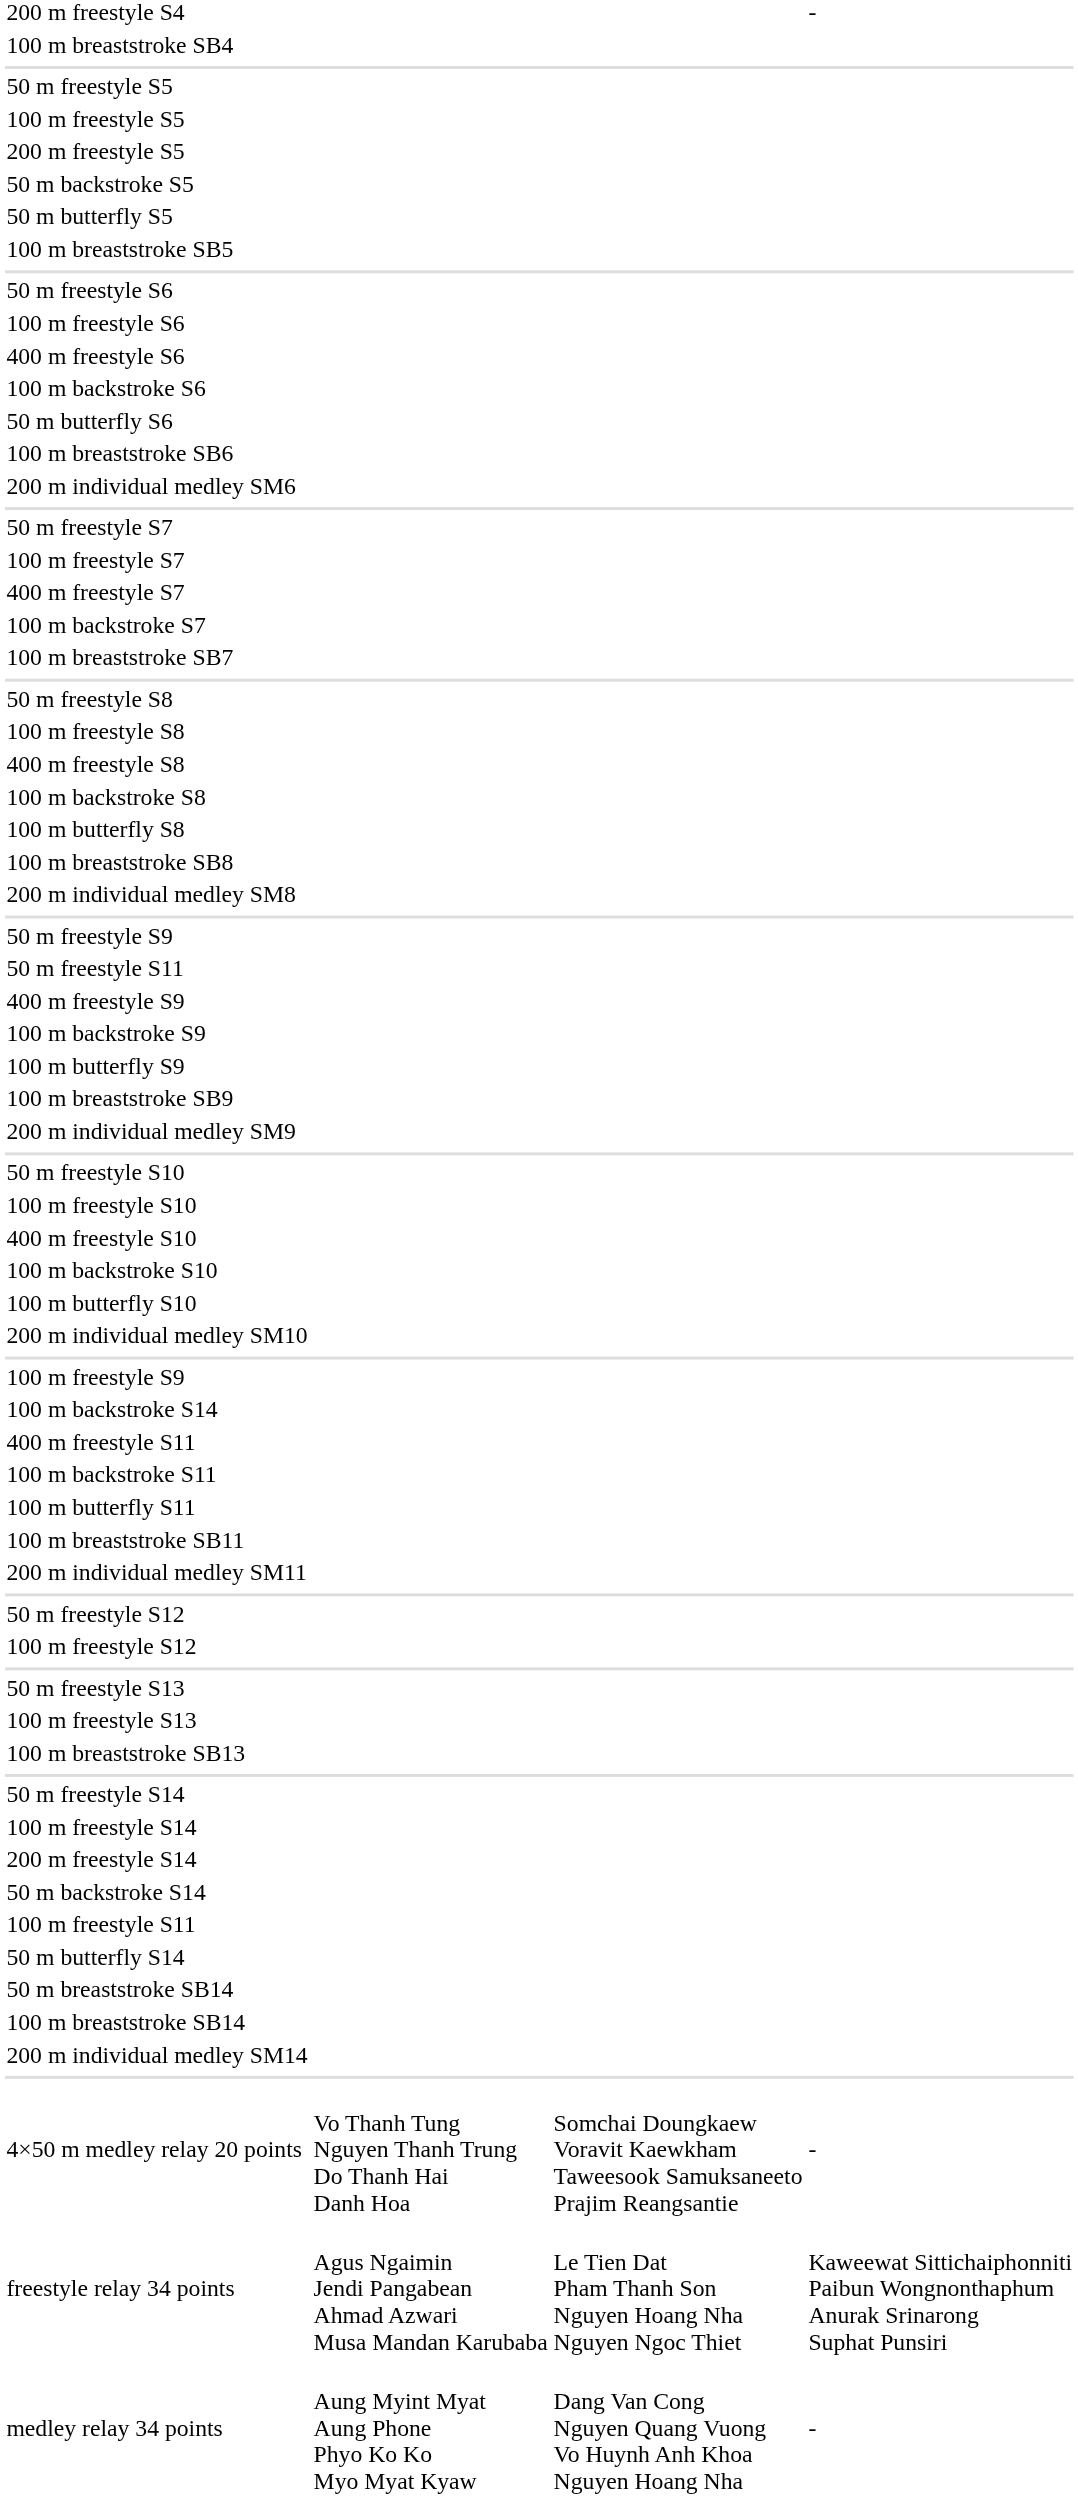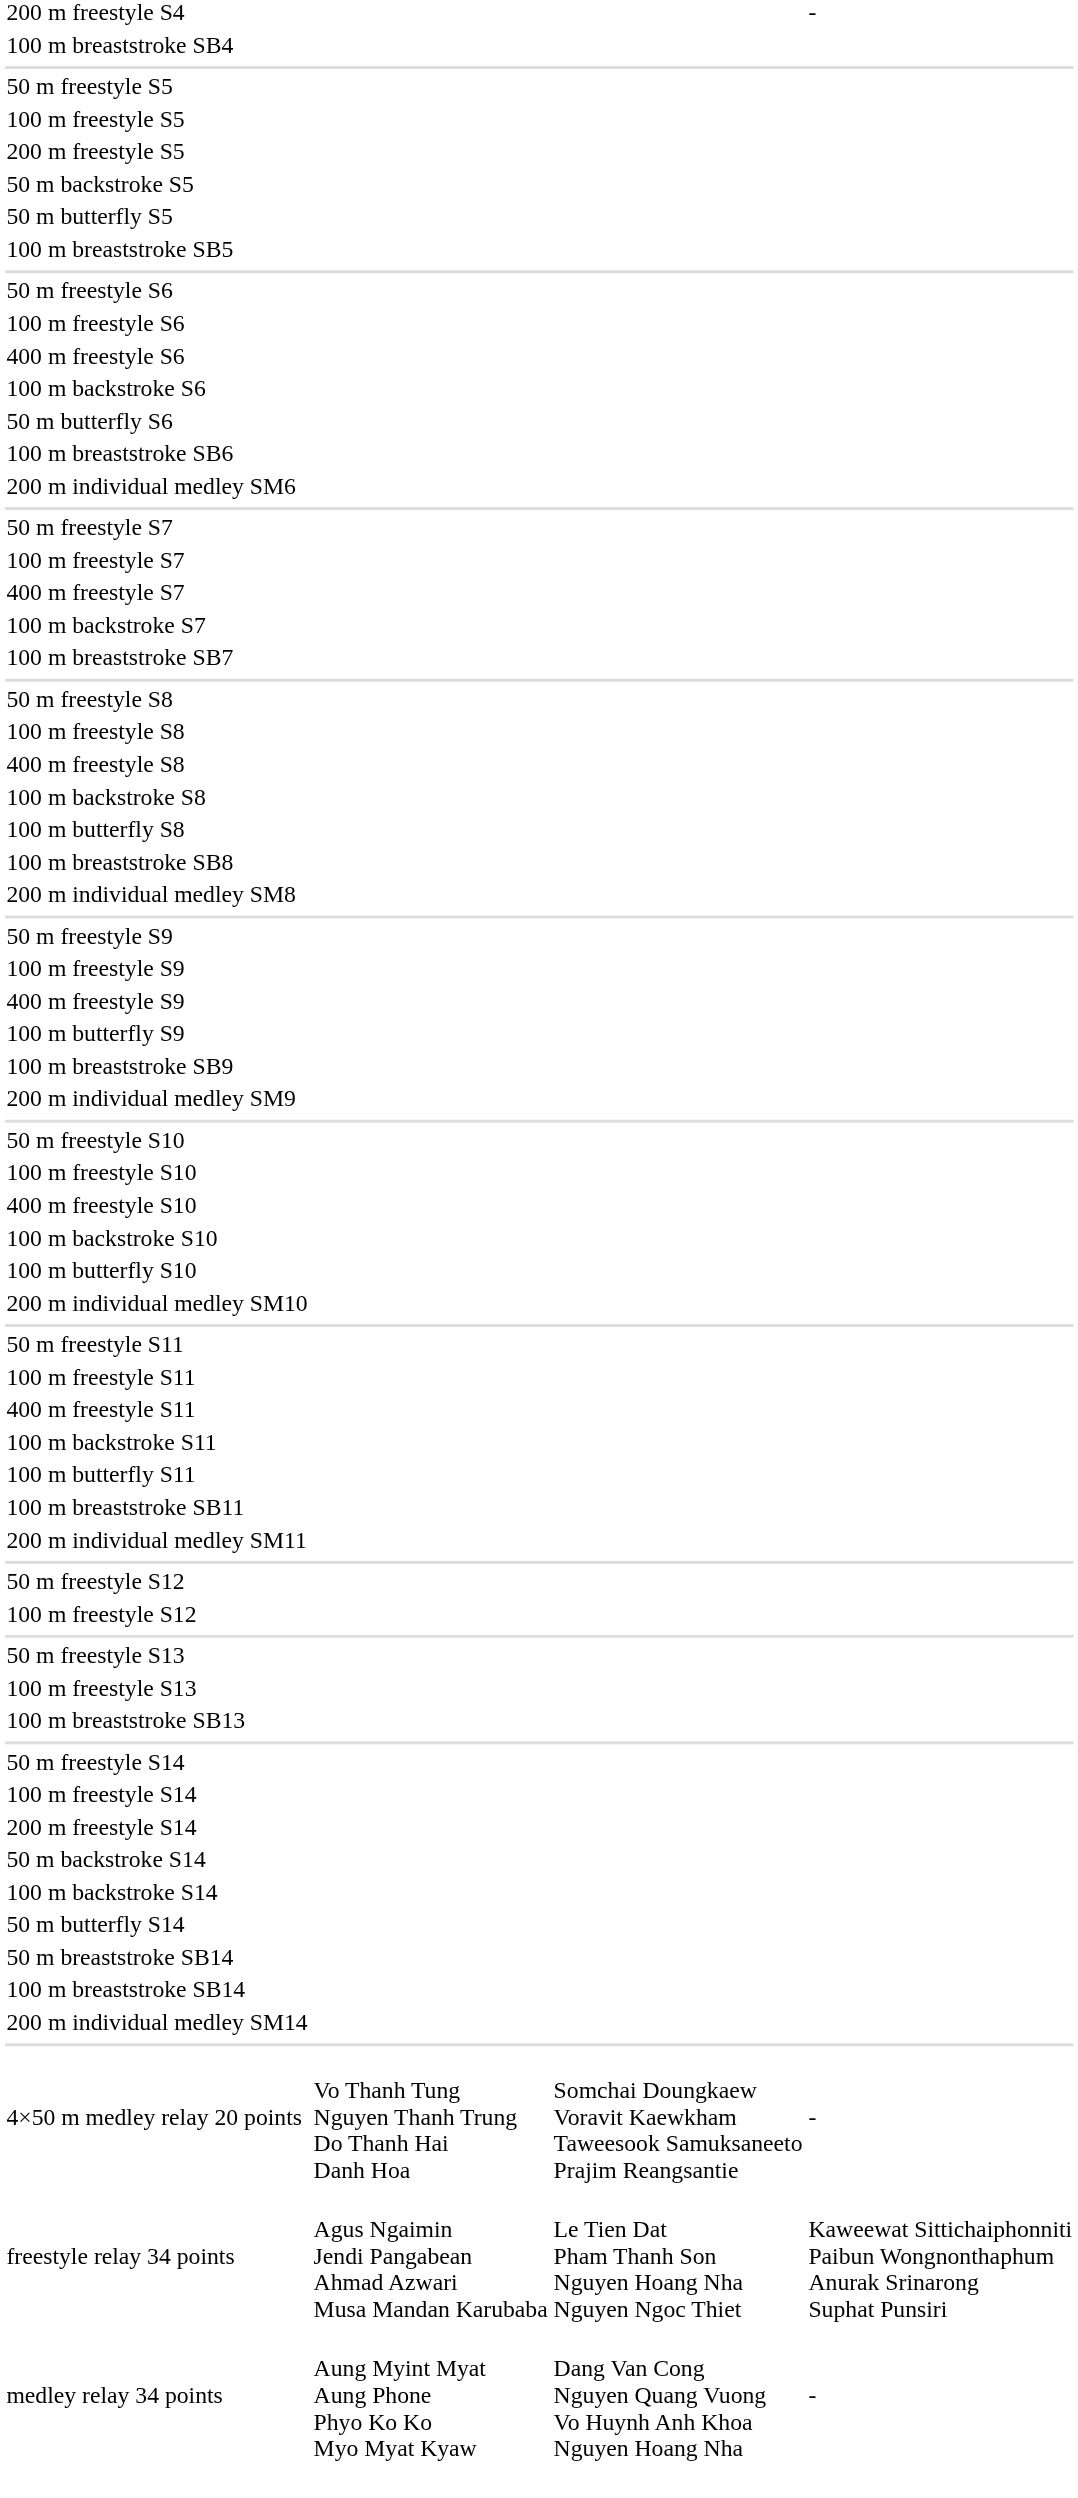 <table>
 <tr>
 <td>200 m freestyle S4</td>
 <td></td>
 <td></td>
 <td>-</td>
 </tr>
 <tr>
 <td>100 m breaststroke SB4</td>
 <td></td>
 <td></td>
 <td></td>
 </tr>
 <tr>
 </tr>
 <tr bgcolor=#ddd>
 <td colspan=4></td>
 </tr>
 <tr>
 <td>50 m freestyle S5</td>
 <td></td>
 <td></td>
 <td></td>
 </tr>
 <tr>
 <td>100 m freestyle S5</td>
 <td></td>
 <td></td>
 <td></td>
 </tr>
 <tr>
 <td>200 m freestyle S5</td>
 <td></td>
 <td></td>
 <td></td>
 </tr>
 <tr>
 <td>50 m backstroke S5</td>
 <td></td>
 <td></td>
 <td></td>
 </tr>
 <tr>
 <td>50 m butterfly S5</td>
 <td></td>
 <td></td>
 <td></td>
 </tr>
 <tr>
 <td>100 m breaststroke SB5</td>
 <td></td>
 <td></td>
 <td></td>
 </tr>
 <tr>
 </tr>
 <tr bgcolor=#ddd>
 <td colspan=4></td>
 </tr>
 <tr>
 <td>50 m freestyle S6</td>
 <td></td>
 <td></td>
 <td></td>
 </tr>
 <tr>
 <td>100 m freestyle S6</td>
 <td></td>
 <td></td>
 <td></td>
 </tr>
 <tr>
 <td>400 m freestyle S6</td>
 <td></td>
 <td></td>
 <td></td>
 </tr>
 <tr>
 <td>100 m backstroke S6</td>
 <td></td>
 <td></td>
 <td></td>
 </tr>
 <tr>
 <td>50 m butterfly S6</td>
 <td></td>
 <td></td>
 <td></td>
 </tr>
 <tr>
 <td>100 m breaststroke SB6</td>
 <td></td>
 <td></td>
 <td></td>
 </tr>
 <tr>
 <td>200 m individual medley SM6</td>
 <td></td>
 <td></td>
 <td></td>
 </tr>
 <tr>
 </tr>
 <tr bgcolor=#ddd>
 <td colspan=4></td>
 </tr>
 <tr>
 <td>50 m freestyle S7</td>
 <td></td>
 <td></td>
 <td></td>
 </tr>
 <tr>
 <td>100 m freestyle S7</td>
 <td></td>
 <td></td>
 <td></td>
 </tr>
 <tr>
 <td>400 m freestyle S7</td>
 <td></td>
 <td></td>
 <td></td>
 </tr>
 <tr>
 <td>100 m backstroke S7</td>
 <td></td>
 <td></td>
 <td></td>
 </tr>
 <tr>
 <td>100 m breaststroke SB7</td>
 <td></td>
 <td></td>
 <td></td>
 </tr>
 <tr>
 </tr>
 <tr bgcolor=#ddd>
 <td colspan=4></td>
 </tr>
 <tr>
 <td>50 m freestyle S8</td>
 <td></td>
 <td></td>
 <td></td>
 </tr>
 <tr>
 <td>100 m freestyle S8</td>
 <td></td>
 <td></td>
 <td></td>
 </tr>
 <tr>
 <td>400 m freestyle S8</td>
 <td></td>
 <td></td>
 <td></td>
 </tr>
 <tr>
 <td>100 m backstroke S8</td>
 <td></td>
 <td></td>
 <td></td>
 </tr>
 <tr>
 <td>100 m butterfly S8</td>
 <td></td>
 <td></td>
 <td></td>
 </tr>
 <tr>
 <td>100 m breaststroke SB8</td>
 <td></td>
 <td></td>
 <td></td>
 </tr>
 <tr>
 <td>200 m individual medley SM8</td>
 <td></td>
 <td></td>
 <td></td>
 </tr>
 <tr>
 </tr>
 <tr bgcolor=#ddd>
 <td colspan=4></td>
 </tr>
 <tr>
 <td>50 m freestyle S9</td>
 <td></td>
 <td></td>
 <td></td>
 </tr>
 <tr>
-<td>50 m freestyle S11</td>
+<td>100 m freestyle S9</td>
 <td></td>
 <td></td>
 <td></td>
 </tr>
 <tr>
 <td>400 m freestyle S9</td>
-<td></td>
-<td></td>
-<td></td>
-</tr>
-<tr>
-<td>100 m backstroke S9</td>
 <td></td>
 <td></td>
 <td></td>
 </tr>
 <tr>
 <td>100 m butterfly S9</td>
 <td></td>
 <td></td>
 <td></td>
 </tr>
 <tr>
 <td>100 m breaststroke SB9</td>
 <td></td>
 <td></td>
 <td></td>
 </tr>
 <tr>
 <td>200 m individual medley SM9</td>
 <td></td>
 <td></td>
 <td></td>
 </tr>
 <tr>
 </tr>
 <tr bgcolor=#ddd>
 <td colspan=4></td>
 </tr>
 <tr>
 <td>50 m freestyle S10</td>
 <td></td>
 <td></td>
 <td></td>
 </tr>
 <tr>
 <td>100 m freestyle S10</td>
 <td></td>
 <td></td>
 <td></td>
 </tr>
 <tr>
 <td>400 m freestyle S10</td>
 <td></td>
 <td></td>
 <td></td>
 </tr>
 <tr>
 <td>100 m backstroke S10</td>
 <td></td>
 <td></td>
 <td></td>
 </tr>
 <tr>
 <td>100 m butterfly S10</td>
 <td></td>
 <td></td>
 <td></td>
 </tr>
 <tr>
 <td>200 m individual medley SM10</td>
 <td></td>
 <td></td>
 <td></td>
 </tr>
 <tr>
 </tr>
 <tr bgcolor=#ddd>
 <td colspan=4></td>
 </tr>
 <tr>
-<td>100 m freestyle S9</td>
+<td>50 m freestyle S11</td>
 <td></td>
 <td></td>
 <td></td>
 </tr>
 <tr>
-<td>100 m backstroke S14</td>
+<td>100 m freestyle S11</td>
 <td></td>
 <td></td>
 <td></td>
 </tr>
 <tr>
 <td>400 m freestyle S11</td>
 <td></td>
 <td></td>
 <td></td>
 </tr>
 <tr>
 <td>100 m backstroke S11</td>
 <td></td>
 <td></td>
 <td></td>
 </tr>
 <tr>
 <td>100 m butterfly S11</td>
 <td></td>
 <td></td>
 <td></td>
 </tr>
 <tr>
 <td>100 m breaststroke SB11</td>
 <td></td>
 <td></td>
 <td></td>
 </tr>
 <tr>
 <td>200 m individual medley SM11</td>
 <td></td>
 <td></td>
 <td></td>
 </tr>
 <tr>
 </tr>
 <tr bgcolor=#ddd>
 <td colspan=4></td>
 </tr>
 <tr>
 <td>50 m freestyle S12</td>
 <td></td>
 <td></td>
 <td></td>
 </tr>
 <tr>
 <td>100 m freestyle S12</td>
 <td></td>
 <td></td>
 <td></td>
 </tr>
 <tr>
 </tr>
 <tr bgcolor=#ddd>
 <td colspan=4></td>
 </tr>
 <tr>
 <td>50 m freestyle S13</td>
 <td></td>
 <td></td>
 <td></td>
 </tr>
 <tr>
 <td>100 m freestyle S13</td>
 <td></td>
 <td></td>
 <td></td>
 </tr>
 <tr>
 <td>100 m breaststroke SB13</td>
 <td></td>
 <td></td>
 <td></td>
 </tr>
 <tr>
 </tr>
 <tr bgcolor=#ddd>
 <td colspan=4></td>
 </tr>
 <tr>
 <td>50 m freestyle S14</td>
 <td></td>
 <td></td>
 <td></td>
 </tr>
 <tr>
 <td>100 m freestyle S14</td>
 <td></td>
 <td></td>
 <td></td>
 </tr>
 <tr>
 <td>200 m freestyle S14</td>
 <td></td>
 <td></td>
 <td></td>
 </tr>
 <tr>
 <td>50 m backstroke S14</td>
 <td></td>
 <td></td>
 <td></td>
 </tr>
 <tr>
-<td>100 m freestyle S11</td>
+<td>100 m backstroke S14</td>
 <td></td>
 <td></td>
 <td></td>
 </tr>
 <tr>
 <td>50 m butterfly S14</td>
 <td></td>
 <td></td>
 <td></td>
 </tr>
 <tr>
 <td>50 m breaststroke SB14</td>
 <td></td>
 <td></td>
 <td></td>
 </tr>
 <tr>
 <td>100 m breaststroke SB14</td>
 <td></td>
 <td></td>
 <td></td>
 </tr>
 <tr>
 <td>200 m individual medley SM14</td>
 <td></td>
 <td></td>
 <td></td>
 </tr>
 <tr>
 </tr>
 <tr bgcolor=#ddd>
 <td colspan=4></td>
 </tr>
 <tr>
 <td>4×50 m medley relay 20 points</td>
 <td><br>Vo Thanh Tung<br>Nguyen Thanh Trung<br>Do Thanh Hai<br>Danh Hoa</td>
 <td><br>Somchai Doungkaew<br>Voravit Kaewkham<br>Taweesook Samuksaneeto<br>Prajim Reangsantie</td>
 <td>-</td>
 </tr>
 <tr>
 <td> freestyle relay 34 points</td>
 <td><br>Agus Ngaimin<br>Jendi Pangabean<br>Ahmad Azwari<br>Musa Mandan Karubaba</td>
 <td><br>Le Tien Dat<br>Pham Thanh Son<br>Nguyen Hoang Nha<br>Nguyen Ngoc Thiet</td>
 <td><br>Kaweewat Sittichaiphonniti<br>Paibun Wongnonthaphum<br>Anurak Srinarong<br>Suphat Punsiri</td>
 </tr>
 <tr>
 <td> medley relay 34 points</td>
 <td><br>Aung Myint Myat<br>Aung Phone<br>Phyo Ko Ko<br>Myo Myat Kyaw</td>
 <td><br>Dang Van Cong<br>Nguyen Quang Vuong<br>Vo Huynh Anh Khoa<br>Nguyen Hoang Nha</td>
 <td>-</td>
 </tr>
 </table>
